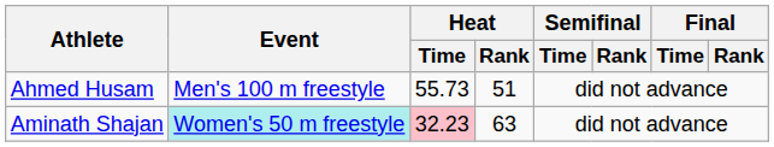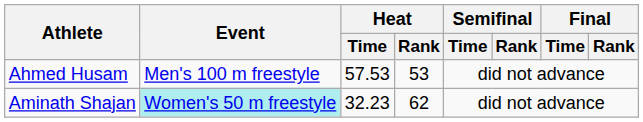 <table class=wikitable style="font-size:90%">
 <tr>
 <th rowspan="2">Athlete</th>
 <th rowspan="2">Event</th>
 <th colspan="2">Heat</th>
 <th colspan="2">Semifinal</th>
 <th colspan="2">Final</th>
 </tr>
 <tr style="font-size:95%">
 <th>Time</th>
 <th>Rank</th>
 <th>Time</th>
 <th>Rank</th>
 <th>Time</th>
 <th>Rank</th>
 </tr>
 <tr align=center>
 <td align=left><a href='#'>Ahmed Husam</a></td>
 <td align=left><a href='#'>Men's 100 m freestyle</a></td>
-<td>55.73</td>
-<td>51</td>
+<td>57.53</td>
+<td>53</td>
 <td colspan=4>did not advance</td>
 </tr>
 <tr align=center>
 <td align=left><a href='#'>Aminath Shajan</a></td>
 <td align=left style="background: paleturquoise;"><a href='#'>Women's 50 m freestyle</a></td>
-<td style="background: pink;">32.23</td>
-<td>63</td>
+<td>32.23</td>
+<td>62</td>
 <td colspan=4>did not advance</td>
 </tr>
 </table>
